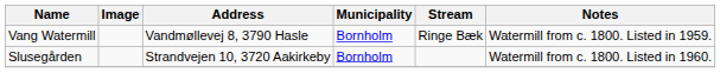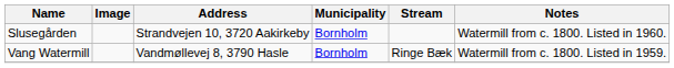 <table class="wikitable sortable">
 <tr>
 <th>Name</th>
 <th>Image</th>
 <th>Address</th>
 <th>Municipality</th>
 <th>Stream</th>
 <th>Notes</th>
 </tr>
 <tr>
+<td>Slusegården</td>
+<td></td>
+<td>Strandvejen 10, 3720 Aakirkeby</td>
+<td><a href='#'>Bornholm</a></td>
+<td></td>
+<td>Watermill from c. 1800. Listed in 1960.</td>
+</tr>
+<tr>
 <td>Vang Watermill</td>
 <td></td>
 <td>Vandmøllevej 8, 3790 Hasle</td>
 <td><a href='#'>Bornholm</a></td>
 <td>Ringe Bæk</td>
 <td>Watermill from c. 1800. Listed in 1959.</td>
 </tr>
 <tr>
-<td>Slusegården</td>
-<td></td>
-<td>Strandvejen 10, 3720 Aakirkeby</td>
-<td><a href='#'>Bornholm</a></td>
-<td></td>
-<td>Watermill from c. 1800. Listed in 1960.</td>
-</tr>
-<tr>
 </tr>
 </table>
